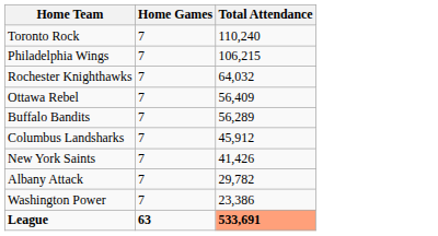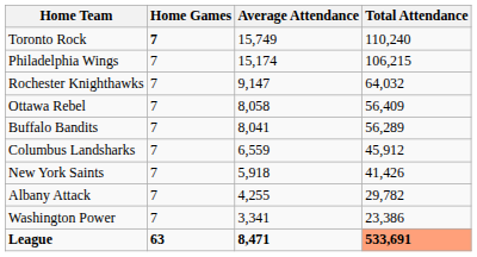 <table class="wikitable sortable">
 <tr>
 <th>Home Team</th>
 <th>Home Games</th>
+<th>Average Attendance</th>
 <th>Total Attendance</th>
 </tr>
 <tr>
 <td>Toronto Rock</td>
-<td>7</td>
+<td><strong>7</strong></td>
+<td>15,749</td>
 <td>110,240</td>
 </tr>
 <tr>
 <td>Philadelphia Wings</td>
 <td>7</td>
+<td>15,174</td>
 <td>106,215</td>
 </tr>
 <tr>
 <td>Rochester Knighthawks</td>
 <td>7</td>
+<td>9,147</td>
 <td>64,032</td>
 </tr>
 <tr>
 <td>Ottawa Rebel</td>
 <td>7</td>
+<td>8,058</td>
 <td>56,409</td>
 </tr>
 <tr>
 <td>Buffalo Bandits</td>
 <td>7</td>
+<td>8,041</td>
 <td>56,289</td>
 </tr>
 <tr>
 <td>Columbus Landsharks</td>
 <td>7</td>
+<td>6,559</td>
 <td>45,912</td>
 </tr>
 <tr>
 <td>New York Saints</td>
 <td>7</td>
+<td>5,918</td>
 <td>41,426</td>
 </tr>
 <tr>
 <td>Albany Attack</td>
 <td>7</td>
+<td>4,255</td>
 <td>29,782</td>
 </tr>
 <tr>
 <td>Washington Power</td>
 <td>7</td>
+<td>3,341</td>
 <td>23,386</td>
 </tr>
 <tr class="sortbottom">
 <td><strong>League</strong></td>
 <td><strong>63</strong></td>
+<td><strong>8,471</strong></td>
 <td style="background: lightsalmon;"><strong>533,691</strong></td>
 </tr>
 </table>
